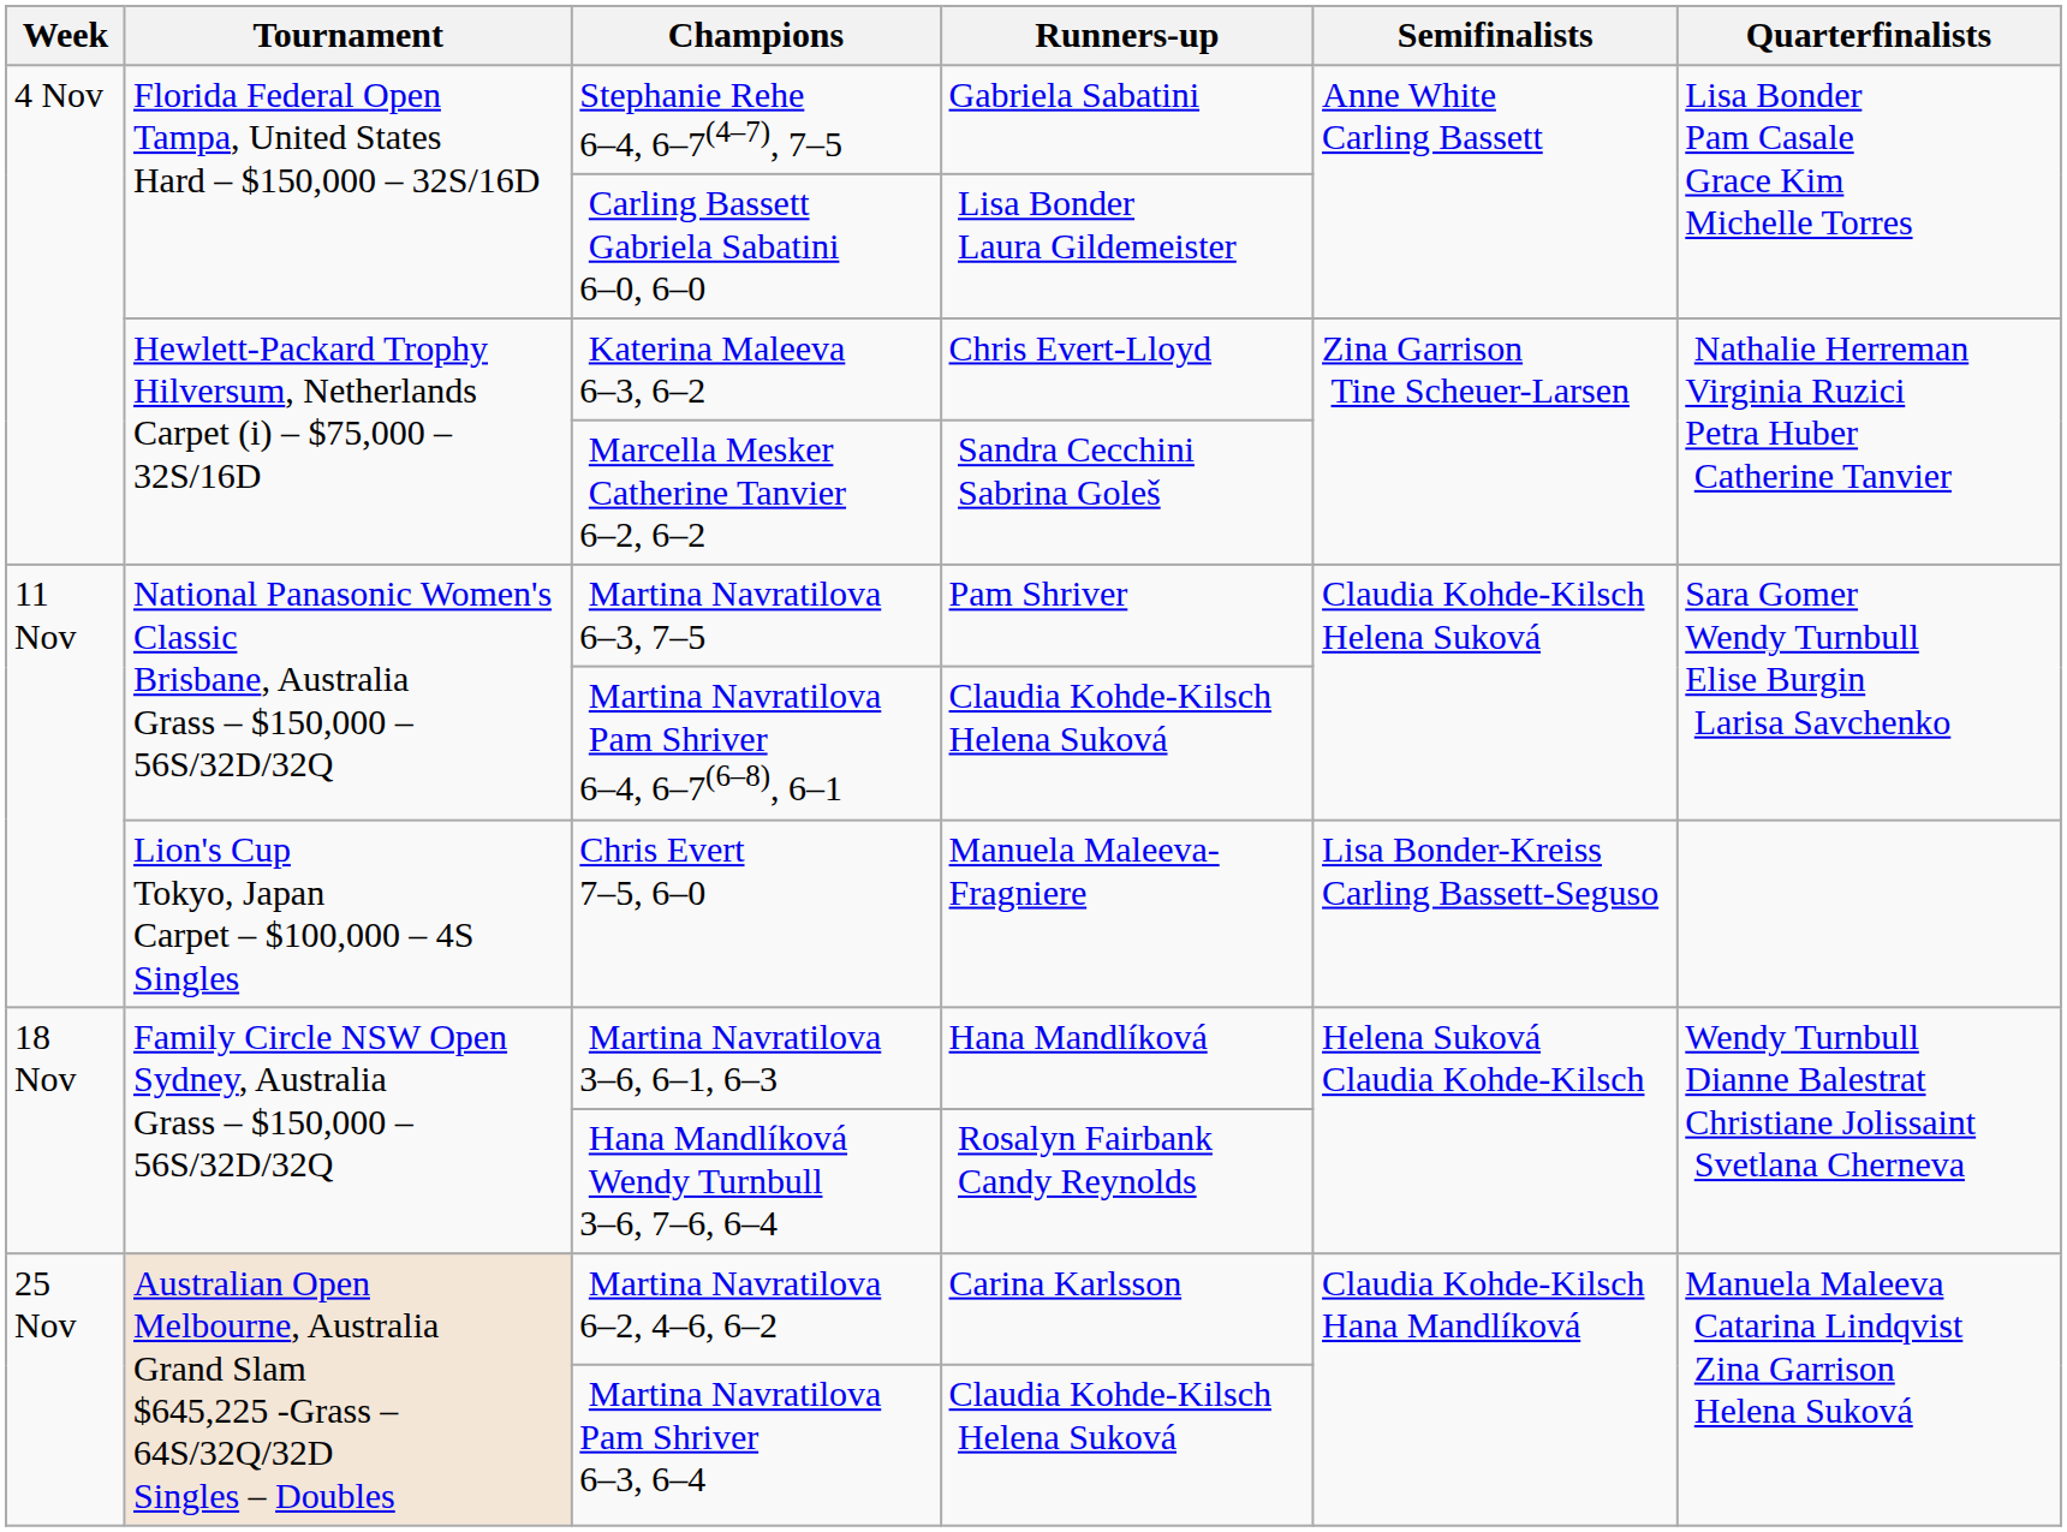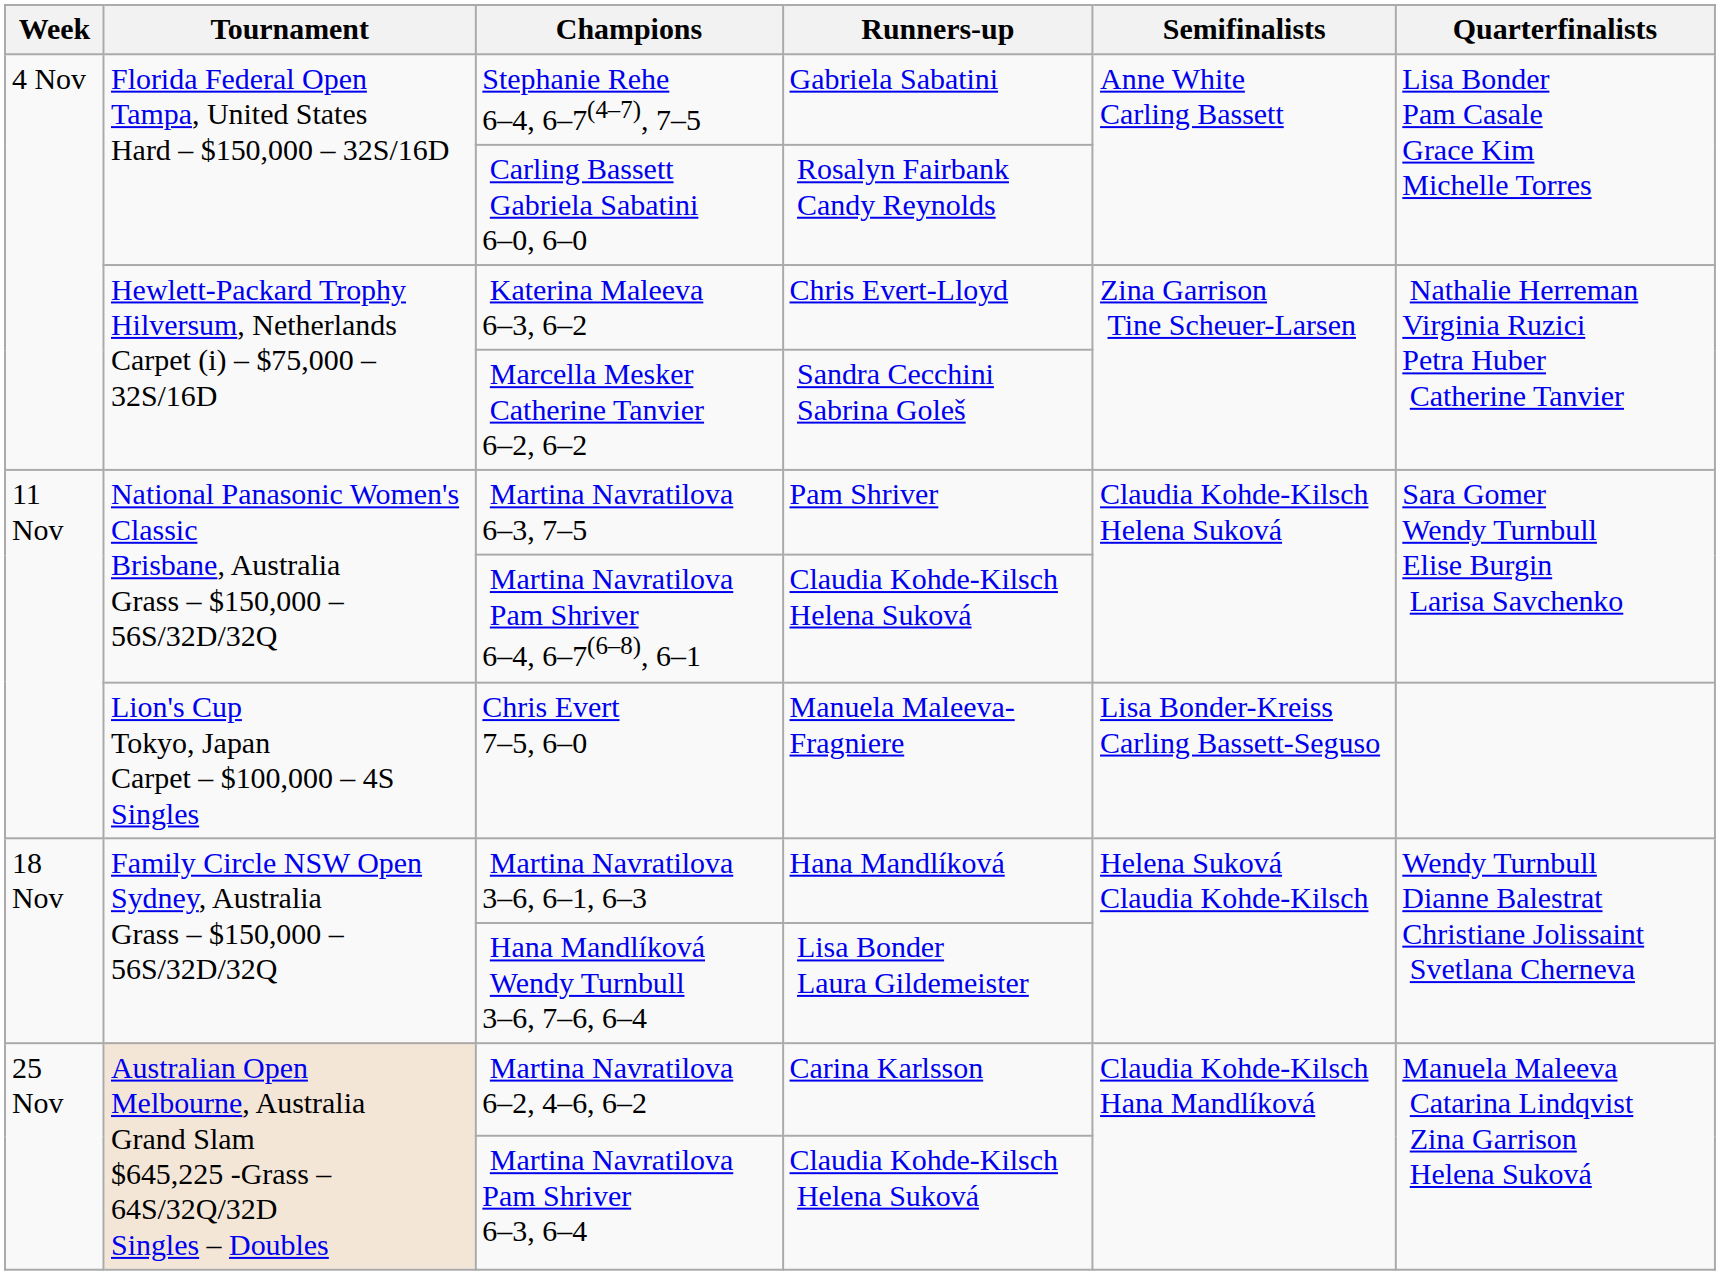 <table class=wikitable style=font-size:95%>
 <tr>
 <th style="width:48px;">Week</th>
 <th style="width:248px;">Tournament</th>
 <th style="width:200px;">Champions</th>
 <th style="width:200px;">Runners-up</th>
 <th style="width:190px;">Semifinalists</th>
 <th style="width:190px;">Quarterfinalists</th>
 </tr>
 <tr valign="top">
 <td rowspan=4>4 Nov</td>
 <td rowspan=2><a href='#'>Florida Federal Open</a><br> <a href='#'>Tampa</a>, United States<br>Hard – $150,000 – 32S/16D</td>
 <td> <a href='#'>Stephanie Rehe</a><br>6–4, 6–7<sup>(4–7)</sup>, 7–5</td>
 <td> <a href='#'>Gabriela Sabatini</a></td>
 <td rowspan=2> <a href='#'>Anne White</a> <br> <a href='#'>Carling Bassett</a></td>
 <td rowspan=2> <a href='#'>Lisa Bonder</a> <br> <a href='#'>Pam Casale</a> <br> <a href='#'>Grace Kim</a> <br> <a href='#'>Michelle Torres</a></td>
 </tr>
 <tr valign="top">
 <td> <a href='#'>Carling Bassett</a><br> <a href='#'>Gabriela Sabatini</a><br>6–0, 6–0</td>
-<td> <a href='#'>Lisa Bonder</a><br> <a href='#'>Laura Gildemeister</a></td>
+<td> <a href='#'>Rosalyn Fairbank</a><br> <a href='#'>Candy Reynolds</a></td>
 </tr>
 <tr valign="top">
 <td rowspan=2><a href='#'>Hewlett-Packard Trophy</a><br> <a href='#'>Hilversum</a>, Netherlands<br>Carpet (i) – $75,000 – 32S/16D</td>
 <td> <a href='#'>Katerina Maleeva</a><br>6–3, 6–2</td>
 <td> <a href='#'>Chris Evert-Lloyd</a></td>
 <td rowspan=2> <a href='#'>Zina Garrison</a><br> <a href='#'>Tine Scheuer-Larsen</a></td>
 <td rowspan=2> <a href='#'>Nathalie Herreman</a> <br> <a href='#'>Virginia Ruzici</a><br> <a href='#'>Petra Huber</a><br> <a href='#'>Catherine Tanvier</a></td>
 </tr>
 <tr valign="top">
 <td> <a href='#'>Marcella Mesker</a><br> <a href='#'>Catherine Tanvier</a><br>6–2, 6–2</td>
 <td> <a href='#'>Sandra Cecchini</a><br> <a href='#'>Sabrina Goleš</a></td>
 </tr>
 <tr valign=top>
 <td rowspan=3>11 Nov</td>
 <td rowspan=2><a href='#'>National Panasonic Women's Classic</a><br> <a href='#'>Brisbane</a>, Australia <br>Grass  – $150,000 – 56S/32D/32Q</td>
 <td> <a href='#'>Martina Navratilova</a> <br>6–3, 7–5</td>
 <td> <a href='#'>Pam Shriver</a></td>
 <td rowspan=2> <a href='#'>Claudia Kohde-Kilsch</a> <br> <a href='#'>Helena Suková</a></td>
 <td rowspan=2> <a href='#'>Sara Gomer</a> <br> <a href='#'>Wendy Turnbull</a> <br>  <a href='#'>Elise Burgin</a><br> <a href='#'>Larisa Savchenko</a></td>
 </tr>
 <tr valign="top">
 <td> <a href='#'>Martina Navratilova</a><br> <a href='#'>Pam Shriver</a> <br>6–4, 6–7<sup>(6–8)</sup>, 6–1</td>
 <td> <a href='#'>Claudia Kohde-Kilsch</a> <br> <a href='#'>Helena Suková</a></td>
 </tr>
 <tr valign=top>
 <td><a href='#'>Lion's Cup</a><br> Tokyo, Japan <br>Carpet – $100,000 – 4S <br><a href='#'>Singles</a></td>
 <td> <a href='#'>Chris Evert</a> <br>7–5, 6–0</td>
 <td> <a href='#'>Manuela Maleeva-Fragniere</a></td>
 <td> <a href='#'>Lisa Bonder-Kreiss</a> <br>  <a href='#'>Carling Bassett-Seguso</a></td>
 <td></td>
 </tr>
 <tr valign=top>
 <td rowspan=2>18 Nov</td>
 <td rowspan=2><a href='#'>Family Circle NSW Open</a><br> <a href='#'>Sydney</a>, Australia <br>Grass  – $150,000 – 56S/32D/32Q</td>
 <td> <a href='#'>Martina Navratilova</a> <br>3–6, 6–1, 6–3</td>
 <td> <a href='#'>Hana Mandlíková</a></td>
 <td rowspan=2> <a href='#'>Helena Suková</a> <br>  <a href='#'>Claudia Kohde-Kilsch</a></td>
 <td rowspan=2> <a href='#'>Wendy Turnbull</a> <br> <a href='#'>Dianne Balestrat</a> <br>  <a href='#'>Christiane Jolissaint</a><br> <a href='#'>Svetlana Cherneva</a></td>
 </tr>
 <tr valign="top">
 <td> <a href='#'>Hana Mandlíková</a><br> <a href='#'>Wendy Turnbull</a> <br>3–6, 7–6, 6–4</td>
-<td> <a href='#'>Rosalyn Fairbank</a><br> <a href='#'>Candy Reynolds</a></td>
+<td> <a href='#'>Lisa Bonder</a><br> <a href='#'>Laura Gildemeister</a></td>
 </tr>
 <tr valign=top>
 <td rowspan=2>25 Nov</td>
 <td rowspan=2 style="background:#F3E6D7;"><a href='#'>Australian Open</a><br> <a href='#'>Melbourne</a>, Australia<br>Grand Slam <br>$645,225 -Grass – 64S/32Q/32D <br><a href='#'>Singles</a> – <a href='#'>Doubles</a></td>
 <td> <a href='#'>Martina Navratilova</a> <br>6–2, 4–6, 6–2</td>
 <td> <a href='#'>Carina Karlsson</a></td>
 <td rowspan=2> <a href='#'>Claudia Kohde-Kilsch</a> <br> <a href='#'>Hana Mandlíková</a></td>
 <td rowspan=2> <a href='#'>Manuela Maleeva</a><br> <a href='#'>Catarina Lindqvist</a><br>  <a href='#'>Zina Garrison</a><br> <a href='#'>Helena Suková</a></td>
 </tr>
 <tr valign="top">
 <td> <a href='#'>Martina Navratilova</a> <br>  <a href='#'>Pam Shriver</a> <br>6–3, 6–4</td>
 <td> <a href='#'>Claudia Kohde-Kilsch</a><br> <a href='#'>Helena Suková</a></td>
 </tr>
 </table>
